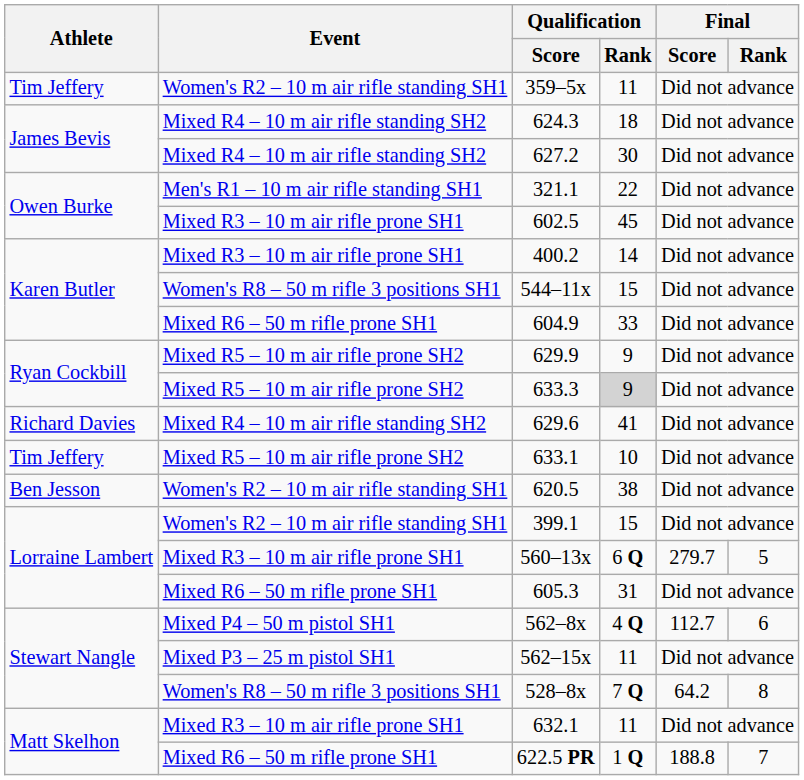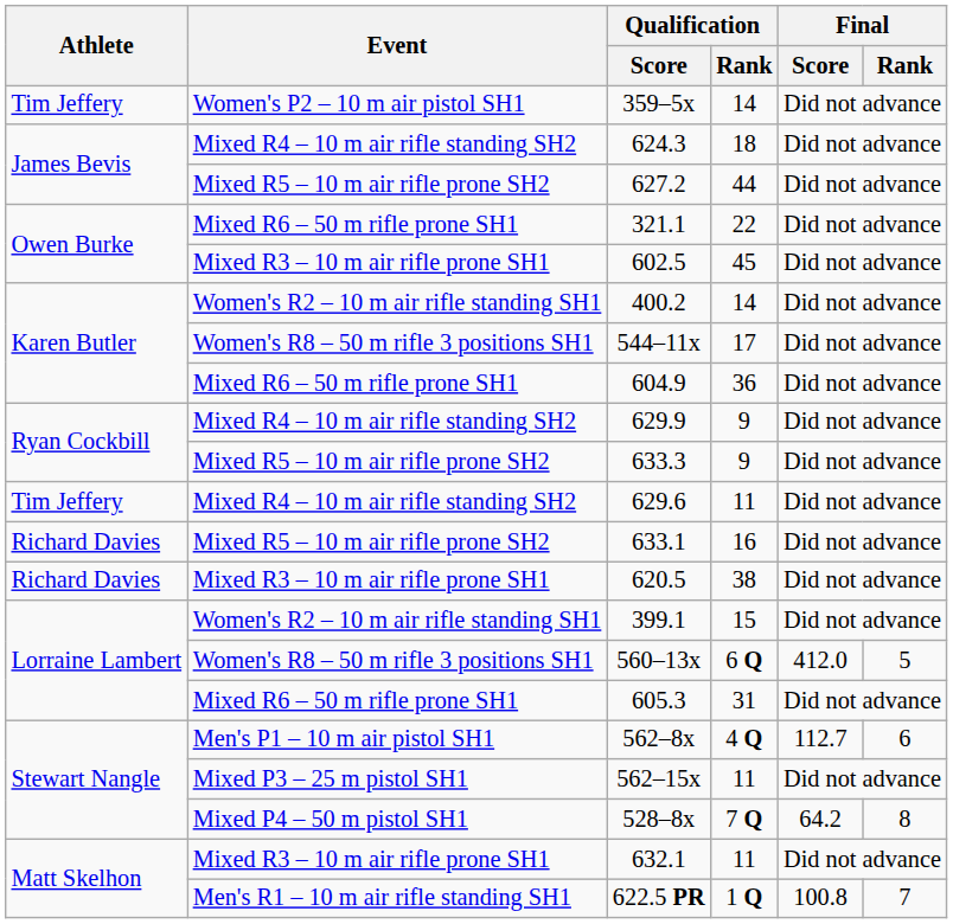 <table class=wikitable style="font-size:90%">
 <tr>
 <th rowspan="2">Athlete</th>
 <th rowspan="2">Event</th>
 <th colspan="2">Qualification</th>
 <th colspan="2">Final</th>
 </tr>
 <tr>
 <th>Score</th>
 <th>Rank</th>
 <th>Score</th>
 <th>Rank</th>
 </tr>
 <tr align=center>
 <td align=left><a href='#'>Tim Jeffery</a></td>
-<td align=left><a href='#'>Women's R2 – 10 m air rifle standing SH1</a></td>
+<td align=left><a href='#'>Women's P2 – 10 m air pistol SH1</a></td>
 <td>359–5x</td>
-<td>11</td>
+<td>14</td>
 <td colspan="2">Did not advance</td>
 </tr>
 <tr align=center>
 <td style="text-align:left;" rowspan="2"><a href='#'>James Bevis</a></td>
 <td align=left><a href='#'>Mixed R4 – 10 m air rifle standing SH2</a></td>
 <td>624.3</td>
 <td>18</td>
 <td colspan="2">Did not advance</td>
 </tr>
 <tr align=center>
-<td align=left><a href='#'>Mixed R4 – 10 m air rifle standing SH2</a></td>
+<td align=left><a href='#'>Mixed R5 – 10 m air rifle prone SH2</a></td>
 <td>627.2</td>
-<td>30</td>
+<td>44</td>
 <td colspan="2">Did not advance</td>
 </tr>
 <tr align=center>
 <td style="text-align:left;" rowspan="2"><a href='#'>Owen Burke</a></td>
-<td align=left><a href='#'>Men's R1 – 10 m air rifle standing SH1</a></td>
+<td align=left><a href='#'>Mixed R6 – 50 m rifle prone SH1</a></td>
 <td>321.1</td>
 <td>22</td>
 <td colspan="2">Did not advance</td>
 </tr>
 <tr align=center>
 <td align=left><a href='#'>Mixed R3 – 10 m air rifle prone SH1</a></td>
 <td>602.5</td>
 <td>45</td>
 <td colspan="2">Did not advance</td>
 </tr>
 <tr align=center>
 <td style="text-align:left;" rowspan="3"><a href='#'>Karen Butler</a></td>
-<td align=left><a href='#'>Mixed R3 – 10 m air rifle prone SH1</a></td>
+<td align=left><a href='#'>Women's R2 – 10 m air rifle standing SH1</a></td>
 <td>400.2</td>
 <td>14</td>
 <td colspan="2">Did not advance</td>
 </tr>
 <tr align=center>
 <td align=left><a href='#'>Women's R8 – 50 m rifle 3 positions SH1</a></td>
 <td>544–11x</td>
-<td>15</td>
+<td>17</td>
 <td colspan="2">Did not advance</td>
 </tr>
 <tr align=center>
 <td align=left><a href='#'>Mixed R6 – 50 m rifle prone SH1</a></td>
 <td>604.9</td>
-<td>33</td>
+<td>36</td>
 <td colspan="2">Did not advance</td>
 </tr>
 <tr align=center>
 <td style="text-align:left;" rowspan="2"><a href='#'>Ryan Cockbill</a></td>
-<td align=left><a href='#'>Mixed R5 – 10 m air rifle prone SH2</a></td>
+<td align=left><a href='#'>Mixed R4 – 10 m air rifle standing SH2</a></td>
 <td>629.9</td>
 <td>9</td>
 <td colspan="2">Did not advance</td>
 </tr>
 <tr align=center>
 <td align=left><a href='#'>Mixed R5 – 10 m air rifle prone SH2</a></td>
 <td>633.3</td>
-<td style="background: lightgrey;">9</td>
+<td>9</td>
+<td colspan="2">Did not advance</td>
+</tr>
+<tr align=center>
+<td align=left><a href='#'>Tim Jeffery</a></td>
+<td align=left><a href='#'>Mixed R4 – 10 m air rifle standing SH2</a></td>
+<td>629.6</td>
+<td>11</td>
 <td colspan="2">Did not advance</td>
 </tr>
 <tr align=center>
 <td align=left><a href='#'>Richard Davies</a></td>
-<td align=left><a href='#'>Mixed R4 – 10 m air rifle standing SH2</a></td>
-<td>629.6</td>
-<td>41</td>
+<td align=left><a href='#'>Mixed R5 – 10 m air rifle prone SH2</a></td>
+<td>633.1</td>
+<td>16</td>
 <td colspan="2">Did not advance</td>
 </tr>
 <tr align=center>
-<td align=left><a href='#'>Tim Jeffery</a></td>
-<td align=left><a href='#'>Mixed R5 – 10 m air rifle prone SH2</a></td>
-<td>633.1</td>
-<td>10</td>
-<td colspan="2">Did not advance</td>
-</tr>
-<tr align=center>
-<td align=left><a href='#'>Ben Jesson</a></td>
-<td align=left><a href='#'>Women's R2 – 10 m air rifle standing SH1</a></td>
+<td align=left><a href='#'>Richard Davies</a></td>
+<td align=left><a href='#'>Mixed R3 – 10 m air rifle prone SH1</a></td>
 <td>620.5</td>
 <td>38</td>
 <td colspan="2">Did not advance</td>
 </tr>
 <tr align=center>
 <td style="text-align:left;" rowspan="3"><a href='#'>Lorraine Lambert</a></td>
 <td align=left><a href='#'>Women's R2 – 10 m air rifle standing SH1</a></td>
 <td>399.1</td>
 <td>15</td>
 <td colspan="2">Did not advance</td>
 </tr>
 <tr align=center>
-<td align=left><a href='#'>Mixed R3 – 10 m air rifle prone SH1</a></td>
+<td align=left><a href='#'>Women's R8 – 50 m rifle 3 positions SH1</a></td>
 <td>560–13x</td>
 <td>6 <strong>Q</strong></td>
-<td>279.7</td>
+<td>412.0</td>
 <td>5</td>
 </tr>
 <tr align=center>
 <td align=left><a href='#'>Mixed R6 – 50 m rifle prone SH1</a></td>
 <td>605.3</td>
 <td>31</td>
 <td colspan="2">Did not advance</td>
 </tr>
 <tr align=center>
 <td style="text-align:left;" rowspan="3"><a href='#'>Stewart Nangle</a></td>
-<td align=left><a href='#'>Mixed P4 – 50 m pistol SH1</a></td>
+<td align=left><a href='#'>Men's P1 – 10 m air pistol SH1</a></td>
 <td>562–8x</td>
 <td>4 <strong>Q</strong></td>
 <td>112.7</td>
 <td>6</td>
 </tr>
 <tr align=center>
 <td align=left><a href='#'>Mixed P3 – 25 m pistol SH1</a></td>
 <td>562–15x</td>
 <td>11</td>
 <td colspan="2">Did not advance</td>
 </tr>
 <tr align=center>
-<td align=left><a href='#'>Women's R8 – 50 m rifle 3 positions SH1</a></td>
+<td align=left><a href='#'>Mixed P4 – 50 m pistol SH1</a></td>
 <td>528–8x</td>
 <td>7 <strong>Q</strong></td>
 <td>64.2</td>
 <td>8</td>
 </tr>
 <tr align=center>
 <td style="text-align:left;" rowspan="2"><a href='#'>Matt Skelhon</a></td>
 <td align=left><a href='#'>Mixed R3 – 10 m air rifle prone SH1</a></td>
 <td>632.1</td>
 <td>11</td>
 <td colspan="2">Did not advance</td>
 </tr>
 <tr align=center>
-<td align=left><a href='#'>Mixed R6 – 50 m rifle prone SH1</a></td>
+<td align=left><a href='#'>Men's R1 – 10 m air rifle standing SH1</a></td>
 <td>622.5 <strong>PR</strong></td>
 <td>1 <strong>Q</strong></td>
-<td>188.8</td>
+<td>100.8</td>
 <td>7</td>
 </tr>
 </table>
